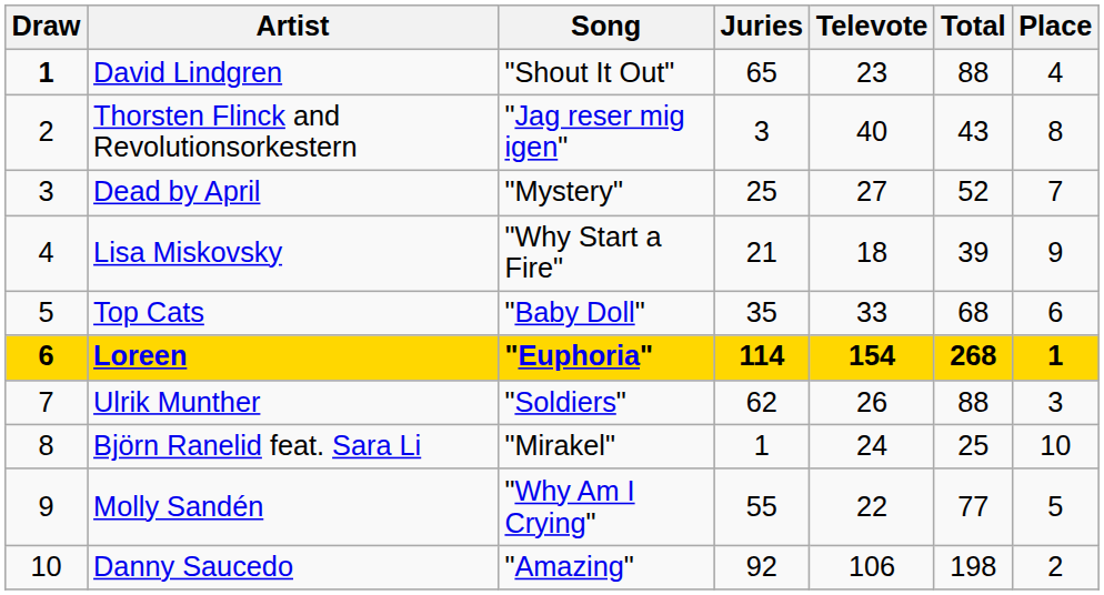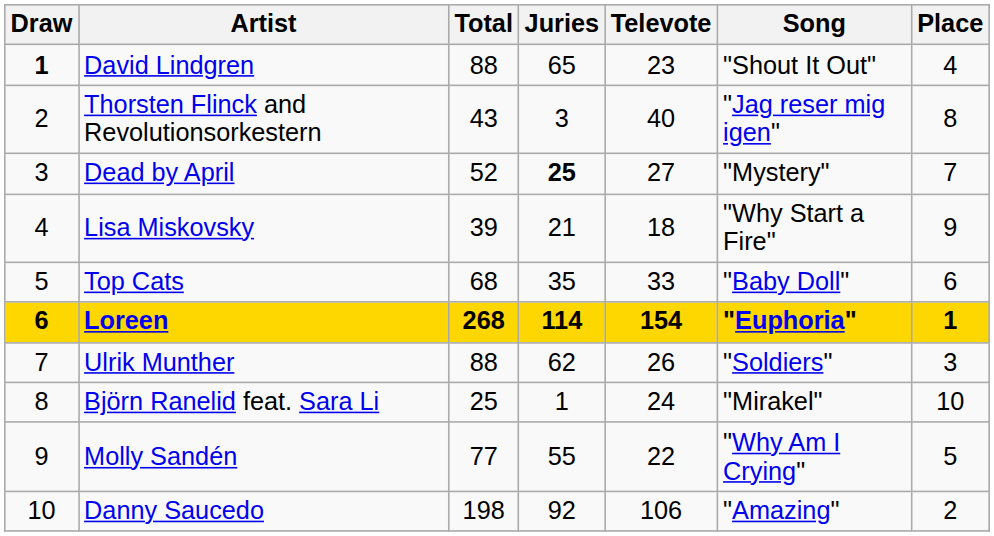 <table class="sortable wikitable" style="margin: 1em auto 1em auto; text-align:center;">
 <tr>
 <th>Draw</th>
 <th>Artist</th>
-<th>Song</th>
+<th>Total</th>
 <th>Juries</th>
 <th>Televote</th>
-<th>Total</th>
+<th>Song</th>
 <th>Place</th>
 </tr>
 <tr>
 <td><strong>1</strong></td>
 <td align="left"><a href='#'>David Lindgren</a></td>
-<td align="left">"Shout It Out"</td>
+<td>88</td>
 <td>65</td>
 <td>23</td>
-<td>88</td>
+<td align="left">"Shout It Out"</td>
 <td>4</td>
 </tr>
 <tr>
 <td>2</td>
 <td align="left"><a href='#'>Thorsten Flinck</a> and Revolutionsorkestern</td>
-<td align="left">"<a href='#'>Jag reser mig igen</a>"</td>
+<td>43</td>
 <td>3</td>
 <td>40</td>
-<td>43</td>
+<td align="left">"<a href='#'>Jag reser mig igen</a>"</td>
 <td>8</td>
 </tr>
 <tr>
 <td>3</td>
 <td align="left"><a href='#'>Dead by April</a></td>
+<td>52</td>
+<td><strong>25</strong></td>
+<td>27</td>
 <td align="left">"Mystery"</td>
-<td>25</td>
-<td>27</td>
-<td>52</td>
 <td>7</td>
 </tr>
 <tr>
 <td>4</td>
 <td align="left"><a href='#'>Lisa Miskovsky</a></td>
-<td align="left">"Why Start a Fire"</td>
+<td>39</td>
 <td>21</td>
 <td>18</td>
-<td>39</td>
+<td align="left">"Why Start a Fire"</td>
 <td>9</td>
 </tr>
 <tr>
 <td>5</td>
 <td align="left"><a href='#'>Top Cats</a></td>
-<td align="left">"<a href='#'>Baby Doll</a>"</td>
+<td>68</td>
 <td>35</td>
 <td>33</td>
-<td>68</td>
+<td align="left">"<a href='#'>Baby Doll</a>"</td>
 <td>6</td>
 </tr>
 <tr style="font-weight:bold; background:gold;">
 <td>6</td>
 <td align="left"><a href='#'>Loreen</a></td>
-<td align="left">"<a href='#'>Euphoria</a>"</td>
+<td>268</td>
 <td>114</td>
 <td>154</td>
-<td>268</td>
+<td align="left">"<a href='#'>Euphoria</a>"</td>
 <td>1</td>
 </tr>
 <tr>
 <td>7</td>
 <td align="left"><a href='#'>Ulrik Munther</a></td>
-<td align="left">"<a href='#'>Soldiers</a>"</td>
+<td>88</td>
 <td>62</td>
 <td>26</td>
-<td>88</td>
+<td align="left">"<a href='#'>Soldiers</a>"</td>
 <td>3</td>
 </tr>
 <tr>
 <td>8</td>
 <td align="left"><a href='#'>Björn Ranelid</a> feat. <a href='#'>Sara Li</a></td>
-<td align="left">"Mirakel"</td>
+<td>25</td>
 <td>1</td>
 <td>24</td>
-<td>25</td>
+<td align="left">"Mirakel"</td>
 <td>10</td>
 </tr>
 <tr>
 <td>9</td>
 <td align="left"><a href='#'>Molly Sandén</a></td>
-<td align="left">"<a href='#'>Why Am I Crying</a>"</td>
+<td>77</td>
 <td>55</td>
 <td>22</td>
-<td>77</td>
+<td align="left">"<a href='#'>Why Am I Crying</a>"</td>
 <td>5</td>
 </tr>
 <tr>
 <td>10</td>
 <td align="left"><a href='#'>Danny Saucedo</a></td>
-<td align="left">"<a href='#'>Amazing</a>"</td>
+<td>198</td>
 <td>92</td>
 <td>106</td>
-<td>198</td>
+<td align="left">"<a href='#'>Amazing</a>"</td>
 <td>2</td>
 </tr>
 </table>
